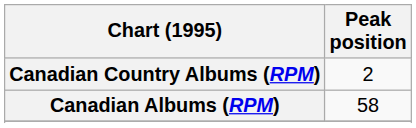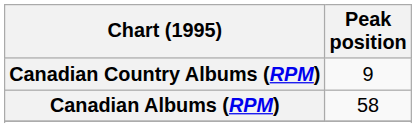 <table class="wikitable sortable plainrowheaders" style="text-align:center">
 <tr>
 <th scope="col">Chart (1995)</th>
 <th scope="col">Peak<br> position</th>
 </tr>
 <tr>
 <th scope="row">Canadian Country Albums  (<em><a href='#'>RPM</a></em>)</th>
-<td>2</td>
+<td>9</td>
 </tr>
 <tr>
 <th scope="row">Canadian Albums  (<em><a href='#'>RPM</a></em>)</th>
 <td>58</td>
 </tr>
 <tr>
 </tr>
 <tr>
 </tr>
 </table>
